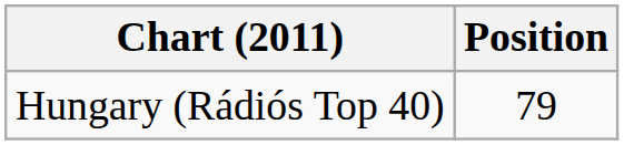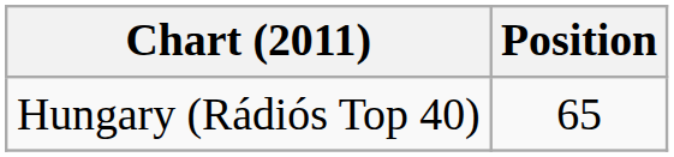 <table class="wikitable">
 <tr>
 <th>Chart (2011)</th>
 <th>Position</th>
 </tr>
 <tr>
 <td>Hungary (Rádiós Top 40)</td>
-<td align="center">79</td>
+<td align="center">65</td>
 </tr>
 </table>
